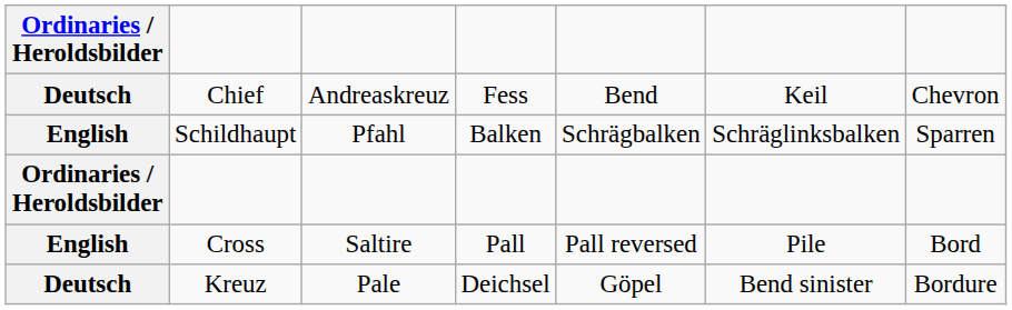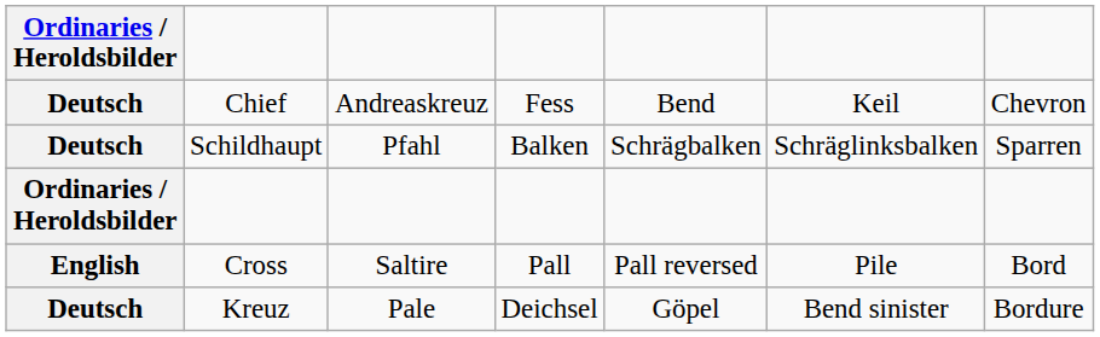 <table class="wikitable" style="margin:1em auto;">
 <tr>
 <th><a href='#'>Ordinaries</a> /<br>Heroldsbilder</th>
 <td align="center"></td>
 <td align="center"></td>
 <td align="center"></td>
 <td align="center"></td>
 <td align="center"></td>
 <td align="center"></td>
 </tr>
 <tr>
 <th>Deutsch</th>
 <td align="center">Chief</td>
 <td align="center">Andreaskreuz</td>
 <td align="center">Fess</td>
 <td align="center">Bend</td>
 <td align="center">Keil</td>
 <td align="center">Chevron</td>
 </tr>
 <tr>
-<th>English</th>
+<th>Deutsch</th>
 <td align="center">Schildhaupt</td>
 <td align="center">Pfahl</td>
 <td align="center">Balken</td>
 <td align="center">Schrägbalken</td>
 <td align="center">Schräglinksbalken</td>
 <td align="center">Sparren</td>
 </tr>
 <tr>
 <th>Ordinaries /<br>Heroldsbilder</th>
 <td align="center"></td>
 <td align="center"></td>
 <td align="center"></td>
 <td align="center"></td>
 <td align="center"></td>
 <td align="center"></td>
 </tr>
 <tr>
 <th>English</th>
 <td align="center">Cross</td>
 <td align="center">Saltire</td>
 <td align="center">Pall</td>
 <td align="center">Pall reversed</td>
 <td align="center">Pile</td>
 <td align="center">Bord</td>
 </tr>
 <tr>
 <th>Deutsch</th>
 <td align="center">Kreuz</td>
 <td align="center">Pale</td>
 <td align="center">Deichsel</td>
 <td align="center">Göpel</td>
 <td align="center">Bend sinister</td>
 <td align="center">Bordure</td>
 </tr>
 </table>
